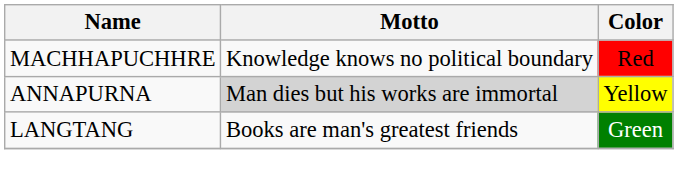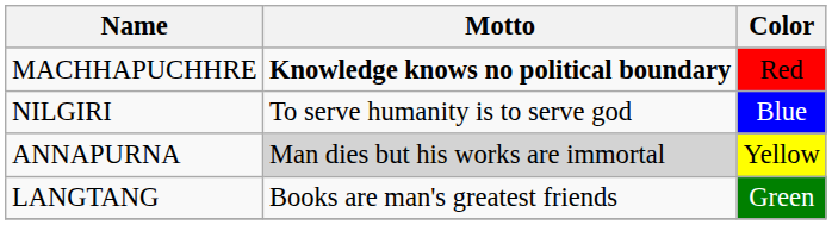 <table class="wikitable">
 <tr>
 <th>Name</th>
 <th>Motto</th>
 <th>Color</th>
 </tr>
 <tr>
 <td>MACHHAPUCHHRE</td>
-<td>Knowledge knows no political boundary</td>
+<td><strong>Knowledge knows no political boundary</strong></td>
 <td style="background:red; text-align: center;">Red</td>
+</tr>
+<tr>
+<td>NILGIRI</td>
+<td>To serve humanity is to serve god</td>
+<td style="background:blue; text-align:center; color:white">Blue</td>
 </tr>
 <tr>
 <td>ANNAPURNA</td>
 <td style="background: lightgrey;">Man dies but his works are immortal</td>
 <td style="background:yellow; text-align: center;">Yellow</td>
 </tr>
 <tr>
 <td>LANGTANG</td>
 <td>Books are man's greatest friends</td>
 <td style="background:Green; text-align: center; color:white">Green</td>
 </tr>
 <tr>
 </tr>
 </table>
